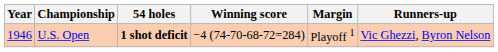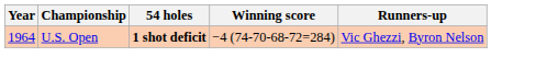 <table class="wikitable">
 <tr>
 <th>Year</th>
 <th>Championship</th>
 <th>54 holes</th>
 <th>Winning score</th>
-<th>Margin</th>
 <th>Runners-up</th>
 </tr>
 <tr style="background:#FBCEB1;">
-<td><a href='#'>1946</a></td>
+<td><a href='#'>1964</a></td>
 <td><a href='#'>U.S. Open</a></td>
 <td><strong>1 shot deficit</strong></td>
 <td>−4 (74-70-68-72=284)</td>
-<td>Playoff <sup>1</sup></td>
 <td> <a href='#'>Vic Ghezzi</a>,  <a href='#'>Byron Nelson</a></td>
 </tr>
 </table>
